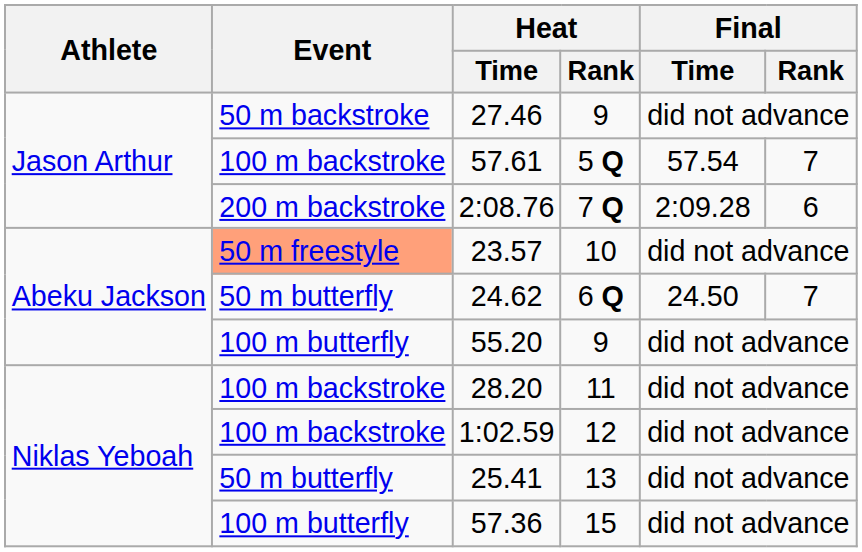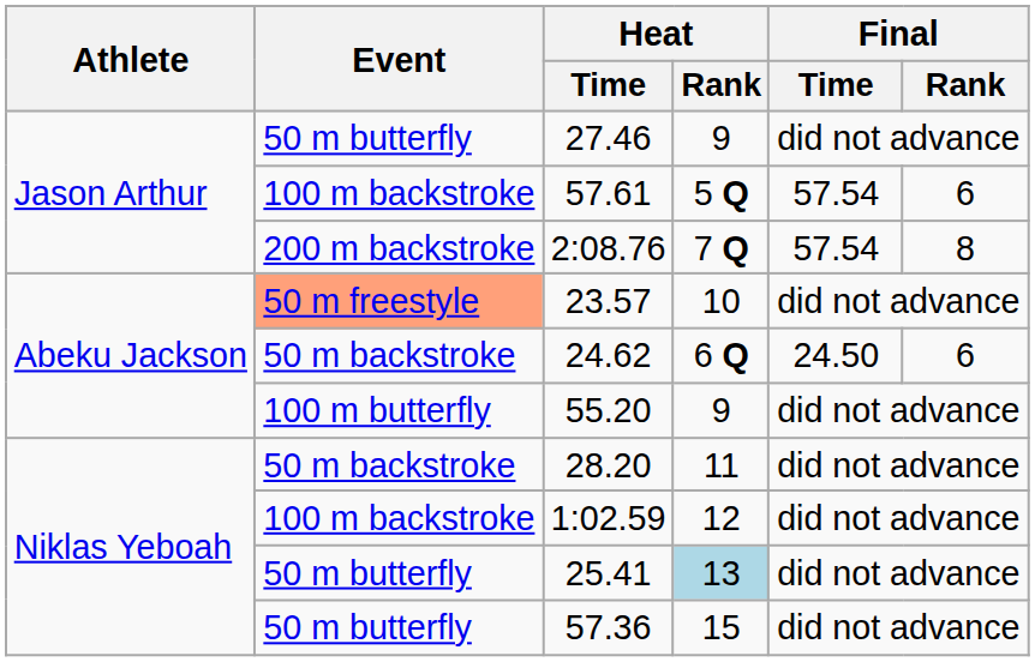 <table class="wikitable" style="text-align:center; font-size:90%">
 <tr>
 <th rowspan="2">Athlete</th>
 <th rowspan="2">Event</th>
 <th colspan="2">Heat</th>
 <th colspan="2">Final</th>
 </tr>
 <tr style="font-size:95%">
 <th>Time</th>
 <th>Rank</th>
 <th>Time</th>
 <th>Rank</th>
 </tr>
 <tr>
 <td align=left rowspan=3><a href='#'>Jason Arthur</a></td>
-<td align=left><a href='#'>50 m backstroke</a></td>
+<td align=left><a href='#'>50 m butterfly</a></td>
 <td>27.46</td>
 <td>9</td>
 <td colspan=2>did not advance</td>
 </tr>
 <tr>
 <td align=left><a href='#'>100 m backstroke</a></td>
 <td>57.61</td>
 <td>5 <strong>Q</strong></td>
 <td>57.54</td>
-<td>7</td>
+<td>6</td>
 </tr>
 <tr>
 <td align=left><a href='#'>200 m backstroke</a></td>
 <td>2:08.76</td>
 <td>7 <strong>Q</strong></td>
-<td>2:09.28</td>
-<td>6</td>
+<td>57.54</td>
+<td>8</td>
 </tr>
 <tr>
 <td align=left rowspan=3><a href='#'>Abeku Jackson</a></td>
 <td align=left style="background: lightsalmon;"><a href='#'>50 m freestyle</a></td>
 <td>23.57</td>
 <td>10</td>
 <td colspan=2>did not advance</td>
 </tr>
 <tr>
-<td align=left><a href='#'>50 m butterfly</a></td>
+<td align=left><a href='#'>50 m backstroke</a></td>
 <td>24.62</td>
 <td>6 <strong>Q</strong></td>
 <td>24.50</td>
-<td>7</td>
+<td>6</td>
 </tr>
 <tr>
 <td align=left><a href='#'>100 m butterfly</a></td>
 <td>55.20</td>
 <td>9</td>
 <td colspan=2>did not advance</td>
 </tr>
 <tr>
 <td align=left rowspan=4><a href='#'>Niklas Yeboah</a></td>
-<td align=left><a href='#'>100 m backstroke</a></td>
+<td align=left><a href='#'>50 m backstroke</a></td>
 <td>28.20</td>
 <td>11</td>
 <td colspan=2>did not advance</td>
 </tr>
 <tr>
 <td align=left><a href='#'>100 m backstroke</a></td>
 <td>1:02.59</td>
 <td>12</td>
 <td colspan=2>did not advance</td>
 </tr>
 <tr>
 <td align=left><a href='#'>50 m butterfly</a></td>
 <td>25.41</td>
-<td>13</td>
+<td style="background: lightblue;">13</td>
 <td colspan=2>did not advance</td>
 </tr>
 <tr>
-<td align=left><a href='#'>100 m butterfly</a></td>
+<td align=left><a href='#'>50 m butterfly</a></td>
 <td>57.36</td>
 <td>15</td>
 <td colspan=2>did not advance</td>
 </tr>
 </table>
